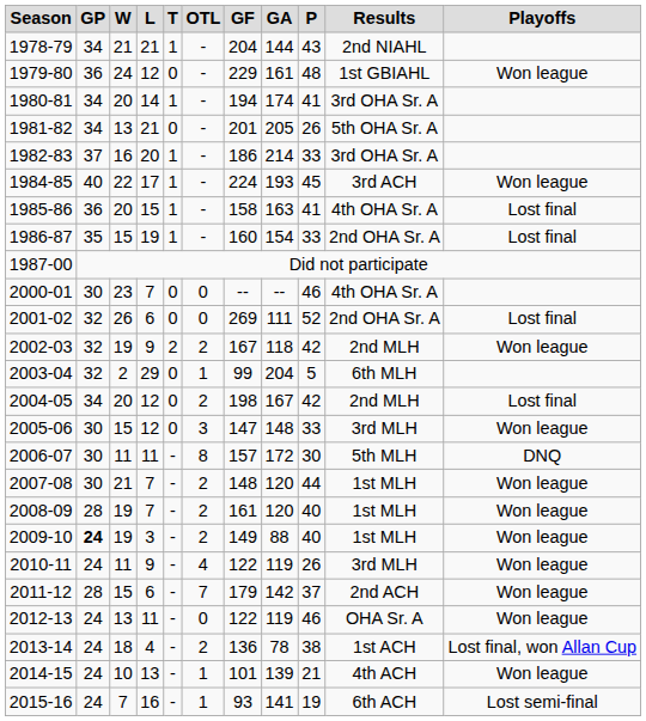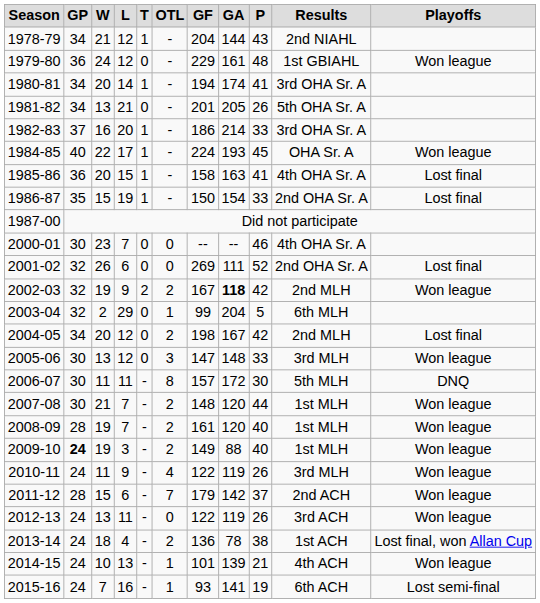 <table class="wikitable">
 <tr align="center"  bgcolor="#dddddd">
 <td><strong>Season</strong></td>
 <td><strong>GP</strong></td>
 <td><strong>W</strong></td>
 <td><strong>L</strong></td>
 <td><strong>T</strong></td>
 <td><strong>OTL</strong></td>
 <td><strong>GF</strong></td>
 <td><strong>GA</strong></td>
 <td><strong>P</strong></td>
 <td><strong>Results</strong></td>
 <td><strong>Playoffs</strong></td>
 </tr>
 <tr align="center">
 <td>1978-79</td>
 <td>34</td>
 <td>21</td>
-<td>21</td>
+<td>12</td>
 <td>1</td>
 <td>-</td>
 <td>204</td>
 <td>144</td>
 <td>43</td>
 <td>2nd NIAHL</td>
 <td></td>
 </tr>
 <tr align="center">
 <td>1979-80</td>
 <td>36</td>
 <td>24</td>
 <td>12</td>
 <td>0</td>
 <td>-</td>
 <td>229</td>
 <td>161</td>
 <td>48</td>
 <td>1st GBIAHL</td>
 <td>Won league</td>
 </tr>
 <tr align="center">
 <td>1980-81</td>
 <td>34</td>
 <td>20</td>
 <td>14</td>
 <td>1</td>
 <td>-</td>
 <td>194</td>
 <td>174</td>
 <td>41</td>
 <td>3rd OHA Sr. A</td>
 <td></td>
 </tr>
 <tr align="center">
 <td>1981-82</td>
 <td>34</td>
 <td>13</td>
 <td>21</td>
 <td>0</td>
 <td>-</td>
 <td>201</td>
 <td>205</td>
 <td>26</td>
 <td>5th OHA Sr. A</td>
 <td></td>
 </tr>
 <tr align="center">
 <td>1982-83</td>
 <td>37</td>
 <td>16</td>
 <td>20</td>
 <td>1</td>
 <td>-</td>
 <td>186</td>
 <td>214</td>
 <td>33</td>
 <td>3rd OHA Sr. A</td>
 <td></td>
 </tr>
 <tr align="center">
 <td>1984-85</td>
 <td>40</td>
 <td>22</td>
 <td>17</td>
 <td>1</td>
 <td>-</td>
 <td>224</td>
 <td>193</td>
 <td>45</td>
-<td>3rd ACH</td>
+<td>OHA Sr. A</td>
 <td>Won league</td>
 </tr>
 <tr align="center">
 <td>1985-86</td>
 <td>36</td>
 <td>20</td>
 <td>15</td>
 <td>1</td>
 <td>-</td>
 <td>158</td>
 <td>163</td>
 <td>41</td>
 <td>4th OHA Sr. A</td>
 <td>Lost final</td>
 </tr>
 <tr align="center">
 <td>1986-87</td>
 <td>35</td>
 <td>15</td>
 <td>19</td>
 <td>1</td>
 <td>-</td>
-<td>160</td>
+<td>150</td>
 <td>154</td>
 <td>33</td>
 <td>2nd OHA Sr. A</td>
 <td>Lost final</td>
 </tr>
 <tr align="center">
 <td>1987-00</td>
 <td colspan="11">Did not participate</td>
 </tr>
 <tr align="center">
 <td>2000-01</td>
 <td>30</td>
 <td>23</td>
 <td>7</td>
 <td>0</td>
 <td>0</td>
 <td>--</td>
 <td>--</td>
 <td>46</td>
 <td>4th OHA Sr. A</td>
 <td></td>
 </tr>
 <tr align="center">
 <td>2001-02</td>
 <td>32</td>
 <td>26</td>
 <td>6</td>
 <td>0</td>
 <td>0</td>
 <td>269</td>
 <td>111</td>
 <td>52</td>
 <td>2nd OHA Sr. A</td>
 <td>Lost final</td>
 </tr>
 <tr align="center">
 <td>2002-03</td>
 <td>32</td>
 <td>19</td>
 <td>9</td>
 <td>2</td>
 <td>2</td>
 <td>167</td>
-<td>118</td>
+<td><strong>118</strong></td>
 <td>42</td>
 <td>2nd MLH</td>
 <td>Won league</td>
 </tr>
 <tr align="center">
 <td>2003-04</td>
 <td>32</td>
 <td>2</td>
 <td>29</td>
 <td>0</td>
 <td>1</td>
 <td>99</td>
 <td>204</td>
 <td>5</td>
 <td>6th MLH</td>
 <td></td>
 </tr>
 <tr align="center">
 <td>2004-05</td>
 <td>34</td>
 <td>20</td>
 <td>12</td>
 <td>0</td>
 <td>2</td>
 <td>198</td>
 <td>167</td>
 <td>42</td>
 <td>2nd MLH</td>
 <td>Lost final</td>
 </tr>
 <tr align="center">
 <td>2005-06</td>
 <td>30</td>
-<td>15</td>
+<td>13</td>
 <td>12</td>
 <td>0</td>
 <td>3</td>
 <td>147</td>
 <td>148</td>
 <td>33</td>
 <td>3rd MLH</td>
 <td>Won league</td>
 </tr>
 <tr align="center">
 <td>2006-07</td>
 <td>30</td>
 <td>11</td>
 <td>11</td>
 <td>-</td>
 <td>8</td>
 <td>157</td>
 <td>172</td>
 <td>30</td>
 <td>5th MLH</td>
 <td>DNQ</td>
 </tr>
 <tr align="center">
 <td>2007-08</td>
 <td>30</td>
 <td>21</td>
 <td>7</td>
 <td>-</td>
 <td>2</td>
 <td>148</td>
 <td>120</td>
 <td>44</td>
 <td>1st MLH</td>
 <td>Won league</td>
 </tr>
 <tr align="center">
 <td>2008-09</td>
 <td>28</td>
 <td>19</td>
 <td>7</td>
 <td>-</td>
 <td>2</td>
 <td>161</td>
 <td>120</td>
 <td>40</td>
 <td>1st MLH</td>
 <td>Won league</td>
 </tr>
 <tr align="center">
 <td>2009-10</td>
 <td><strong>24</strong></td>
 <td>19</td>
 <td>3</td>
 <td>-</td>
 <td>2</td>
 <td>149</td>
 <td>88</td>
 <td>40</td>
 <td>1st MLH</td>
 <td>Won league</td>
 </tr>
 <tr align="center">
 <td>2010-11</td>
 <td>24</td>
 <td>11</td>
 <td>9</td>
 <td>-</td>
 <td>4</td>
 <td>122</td>
 <td>119</td>
 <td>26</td>
 <td>3rd MLH</td>
 <td>Won league</td>
 </tr>
 <tr align="center">
 <td>2011-12</td>
 <td>28</td>
 <td>15</td>
 <td>6</td>
 <td>-</td>
 <td>7</td>
 <td>179</td>
 <td>142</td>
 <td>37</td>
 <td>2nd ACH</td>
 <td>Won league</td>
 </tr>
 <tr align="center">
 <td>2012-13</td>
 <td>24</td>
 <td>13</td>
 <td>11</td>
 <td>-</td>
 <td>0</td>
 <td>122</td>
 <td>119</td>
-<td>46</td>
-<td>OHA Sr. A</td>
+<td>26</td>
+<td>3rd ACH</td>
 <td>Won league</td>
 </tr>
 <tr align="center">
 <td>2013-14</td>
 <td>24</td>
 <td>18</td>
 <td>4</td>
 <td>-</td>
 <td>2</td>
 <td>136</td>
 <td>78</td>
 <td>38</td>
 <td>1st ACH</td>
 <td>Lost final, won <a href='#'>Allan Cup</a></td>
 </tr>
 <tr align="center">
 <td>2014-15</td>
 <td>24</td>
 <td>10</td>
 <td>13</td>
 <td>-</td>
 <td>1</td>
 <td>101</td>
 <td>139</td>
 <td>21</td>
 <td>4th ACH</td>
 <td>Won league</td>
 </tr>
 <tr align="center">
 <td>2015-16</td>
 <td>24</td>
 <td>7</td>
 <td>16</td>
 <td>-</td>
 <td>1</td>
 <td>93</td>
 <td>141</td>
 <td>19</td>
 <td>6th ACH</td>
 <td>Lost semi-final</td>
 </tr>
 </table>
